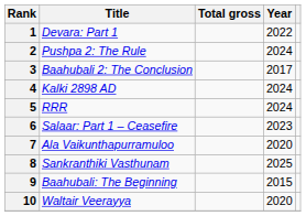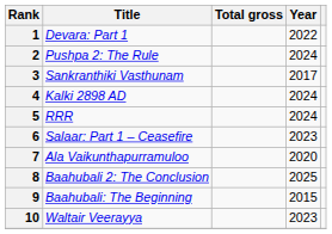 <table class="wikitable sortable plainrowheaders">
 <tr>
 <th scope="col">Rank</th>
 <th scope="col">Title</th>
 <th scope="col">Total gross</th>
 <th scope="col">Year</th>
 <th scope="col" class="unsortable"></th>
 </tr>
 <tr>
 <th scope="row" style=text-align:right>1</th>
 <td><em><a href='#'>Devara: Part 1</a></em></td>
 <td align="right"></td>
 <td align="center">2022</td>
 <td align="center"></td>
 </tr>
 <tr>
 <th scope="row" style="text-align:right">2</th>
 <td><em><a href='#'>Pushpa 2: The Rule</a></em></td>
 <td align="right"></td>
 <td align="center">2024</td>
 <td align="center"></td>
 </tr>
 <tr>
 <th scope="row" style="text-align:right">3</th>
-<td><em><a href='#'>Baahubali 2: The Conclusion</a></em></td>
+<td><em><a href='#'>Sankranthiki Vasthunam</a></em></td>
 <td align="right"></td>
 <td align="center">2017</td>
 <td align="center"></td>
 </tr>
 <tr>
 <th scope="row" style="text-align:right">4</th>
 <td><em><a href='#'>Kalki 2898 AD</a></em></td>
 <td align="right"></td>
 <td align="center">2024</td>
 <td align="center"></td>
 </tr>
 <tr>
 <th scope="row" style="text-align:right">5</th>
 <td><em><a href='#'>RRR</a></em></td>
 <td align="right"></td>
 <td align="center">2024</td>
 <td align="center"></td>
 </tr>
 <tr>
 <th scope="row" style="text-align:right">6</th>
 <td {{INR><em><a href='#'>Salaar: Part 1 – Ceasefire</a></em></td>
 <td align="right"></td>
 <td align="center">2023</td>
 <td align="center"></td>
 </tr>
 <tr>
 <th scope="row" style=text-align:right>7</th>
 <td><em><a href='#'>Ala Vaikunthapurramuloo</a></em></td>
 <td align="right"></td>
 <td align="center">2020</td>
 <td align="center"></td>
 </tr>
 <tr>
 <th scope="row" style="text-align:right">8</th>
-<td><em><a href='#'>Sankranthiki Vasthunam</a></em></td>
+<td><em><a href='#'>Baahubali 2: The Conclusion</a></em></td>
 <td align="right"></td>
 <td align="center">2025</td>
 <td align="center"></td>
 </tr>
 <tr>
 <th scope="row" style="text-align:right">9</th>
 <td><em><a href='#'>Baahubali: The Beginning</a></em></td>
 <td align="right"></td>
 <td align="center">2015</td>
 <td align="center"></td>
 </tr>
 <tr>
 <th scope="row" style="text-align:right">10</th>
 <td><em><a href='#'>Waltair Veerayya</a></em></td>
 <td align="right"></td>
-<td align="center">2020</td>
+<td align="center">2023</td>
 <td align="center"></td>
 </tr>
 <tr>
 </tr>
 </table>
